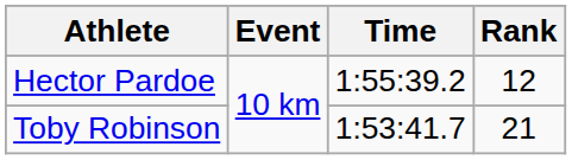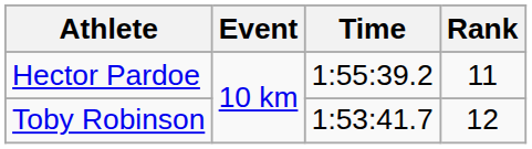 <table class=wikitable style="font-size:90%;">
 <tr>
 <th>Athlete</th>
 <th>Event</th>
 <th>Time</th>
 <th>Rank</th>
 </tr>
 <tr style="text-align:center">
 <td style="text-align:left"><a href='#'>Hector Pardoe</a></td>
 <td style="text-align:left" rowspan=2><a href='#'>10 km</a></td>
 <td>1:55:39.2</td>
-<td>12</td>
+<td>11</td>
 </tr>
 <tr style="text-align:center">
 <td style="text-align:left"><a href='#'>Toby Robinson</a></td>
 <td>1:53:41.7</td>
-<td>21</td>
+<td>12</td>
 </tr>
 </table>
